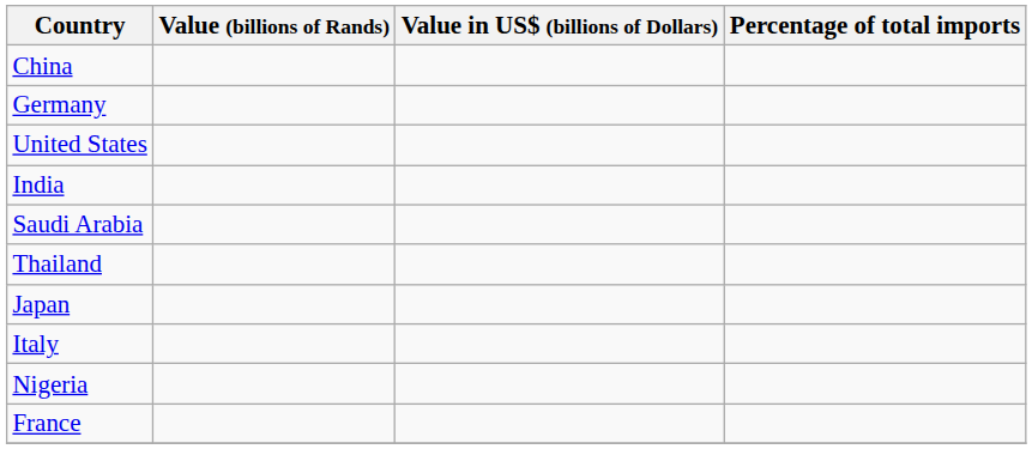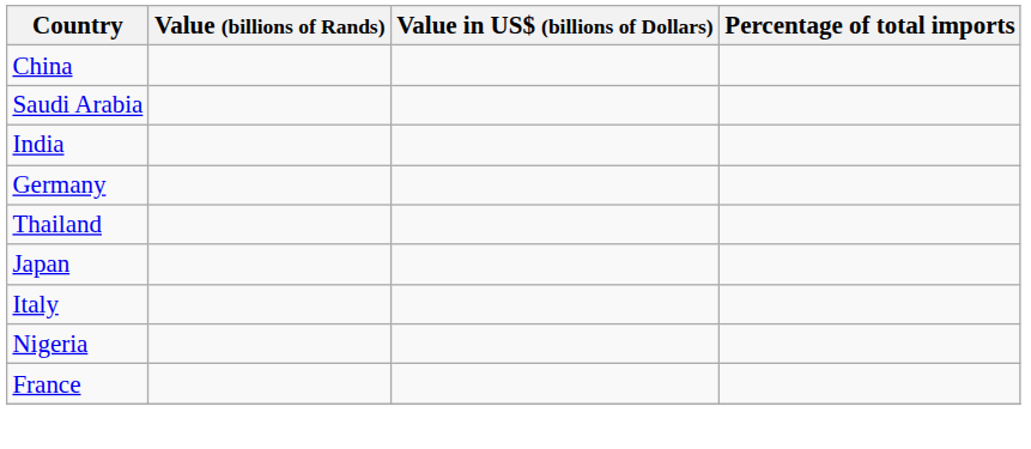 <table class="wikitable sortable static-row-numbers static-row-header-text" style="margin:0 0 1em 1em;">
 <tr>
 <th>Country</th>
 <th>Value <small>(billions of Rands)</small></th>
 <th>Value in US$ <small>(billions of Dollars)</small></th>
 <th>Percentage of total imports</th>
 </tr>
 <tr>
 <td> <a href='#'>China</a></td>
 <td></td>
 <td></td>
 <td></td>
 </tr>
 <tr>
-<td> <a href='#'>Germany</a></td>
-<td></td>
-<td></td>
-<td></td>
-</tr>
-<tr>
-<td> <a href='#'>United States</a></td>
+<td> <a href='#'>Saudi Arabia</a></td>
 <td></td>
 <td></td>
 <td></td>
 </tr>
 <tr>
 <td> <a href='#'>India</a></td>
 <td></td>
 <td></td>
 <td></td>
 </tr>
 <tr>
-<td> <a href='#'>Saudi Arabia</a></td>
+<td> <a href='#'>Germany</a></td>
 <td></td>
 <td></td>
 <td></td>
 </tr>
 <tr>
 <td> <a href='#'>Thailand</a></td>
 <td></td>
 <td></td>
 <td></td>
 </tr>
 <tr>
 <td> <a href='#'>Japan</a></td>
 <td></td>
 <td></td>
 <td></td>
 </tr>
 <tr>
 <td> <a href='#'>Italy</a></td>
 <td></td>
 <td></td>
 <td></td>
 </tr>
 <tr>
 <td> <a href='#'>Nigeria</a></td>
 <td></td>
 <td></td>
 <td></td>
 </tr>
 <tr>
 <td> <a href='#'>France</a></td>
 <td></td>
 <td></td>
 <td></td>
 </tr>
 <tr>
 </tr>
 </table>
